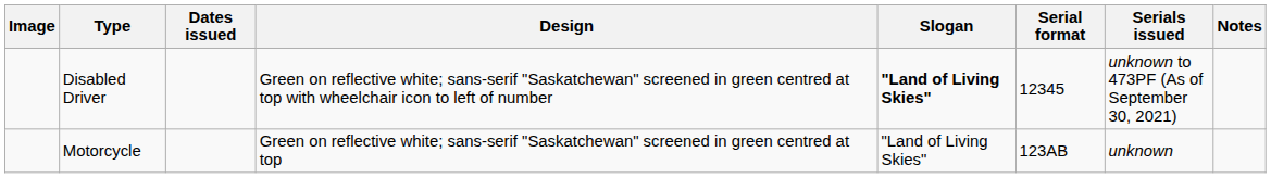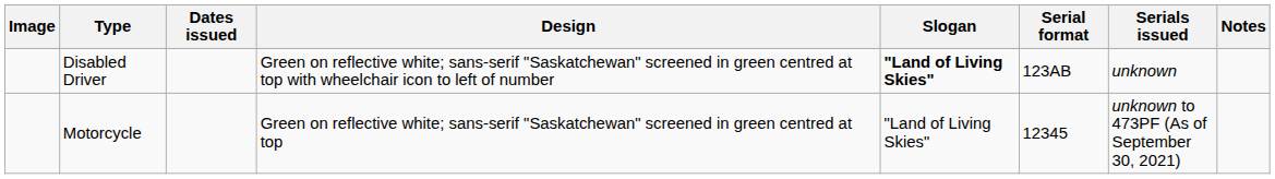 <table class="wikitable">
 <tr>
 <th>Image</th>
 <th>Type</th>
 <th>Dates issued</th>
 <th>Design</th>
 <th>Slogan</th>
 <th>Serial format</th>
 <th style="width:100px;">Serials issued</th>
 <th>Notes</th>
 </tr>
 <tr>
 <td></td>
 <td>Disabled Driver</td>
 <td></td>
 <td>Green on reflective white; sans-serif "Saskatchewan" screened in green centred at top with wheelchair icon to left of number</td>
 <td><strong>"Land of Living Skies"</strong></td>
-<td>12345</td>
-<td><em>unknown</em> to 473PF (As of September 30, 2021)</td>
+<td>123AB</td>
+<td><em>unknown</em></td>
 <td></td>
 </tr>
 <tr>
 <td></td>
 <td>Motorcycle</td>
 <td></td>
 <td>Green on reflective white; sans-serif "Saskatchewan" screened in green centred at top</td>
 <td>"Land of Living Skies"</td>
-<td>123AB</td>
-<td><em>unknown</em></td>
+<td>12345</td>
+<td><em>unknown</em> to 473PF (As of September 30, 2021)</td>
 <td></td>
 </tr>
 </table>
